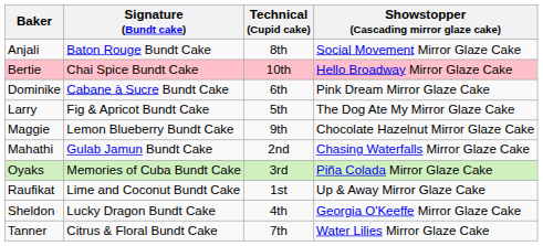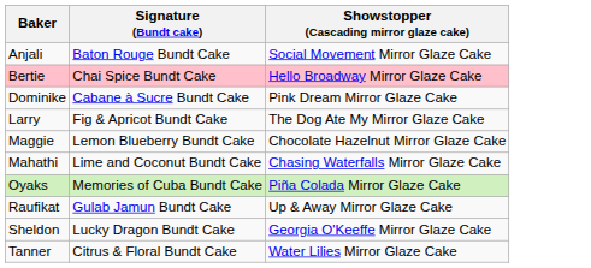 <table class="wikitable" style="text-align:center;">
 <tr>
 <th>Baker</th>
 <th>Signature<br><small>(<a href='#'>Bundt cake</a>)</small></th>
-<th>Technical<br><small>(Cupid cake)</small></th>
 <th>Showstopper<br><small>(Cascading mirror glaze cake)</small></th>
 </tr>
 <tr>
 <td align="left">Anjali</td>
 <td align="left"><a href='#'>Baton Rouge</a> Bundt Cake</td>
-<td>8th</td>
 <td align="left"><a href='#'>Social Movement</a> Mirror Glaze Cake</td>
 </tr>
 <tr bgcolor=pink>
 <td align="left">Bertie</td>
 <td align="left">Chai Spice Bundt Cake</td>
-<td>10th</td>
 <td align="left"><a href='#'>Hello Broadway</a> Mirror Glaze Cake</td>
 </tr>
 <tr>
 <td align="left">Dominike</td>
 <td align="left"><a href='#'>Cabane à Sucre</a> Bundt Cake</td>
-<td>6th</td>
 <td align="left">Pink Dream Mirror Glaze Cake</td>
 </tr>
 <tr>
 <td align="left">Larry</td>
 <td align="left">Fig & Apricot Bundt Cake</td>
-<td>5th</td>
 <td align="left">The Dog Ate My Mirror Glaze Cake</td>
 </tr>
 <tr>
 <td align="left">Maggie</td>
 <td align="left">Lemon Blueberry Bundt Cake</td>
-<td>9th</td>
 <td align="left">Chocolate Hazelnut Mirror Glaze Cake</td>
 </tr>
 <tr>
 <td align="left">Mahathi</td>
-<td align="left"><a href='#'>Gulab Jamun</a> Bundt Cake</td>
-<td>2nd</td>
+<td align="left">Lime and Coconut Bundt Cake</td>
 <td align="left"><a href='#'>Chasing Waterfalls</a> Mirror Glaze Cake</td>
 </tr>
 <tr style="background:#d0f0c0;">
 <td align="left">Oyaks</td>
 <td align="left">Memories of Cuba Bundt Cake</td>
-<td>3rd</td>
 <td align="left"><a href='#'>Piña Colada</a> Mirror Glaze Cake</td>
 </tr>
 <tr>
 <td align="left">Raufikat</td>
-<td align="left">Lime and Coconut Bundt Cake</td>
-<td>1st</td>
+<td align="left"><a href='#'>Gulab Jamun</a> Bundt Cake</td>
 <td align="left">Up & Away Mirror Glaze Cake</td>
 </tr>
 <tr>
 <td align="left">Sheldon</td>
 <td align="left">Lucky Dragon Bundt Cake</td>
-<td>4th</td>
 <td align="left"><a href='#'>Georgia O'Keeffe</a> Mirror Glaze Cake</td>
 </tr>
 <tr>
 <td align="left">Tanner</td>
 <td align="left">Citrus & Floral Bundt Cake</td>
-<td>7th</td>
 <td align="left"><a href='#'>Water Lilies</a> Mirror Glaze Cake</td>
 </tr>
 </table>
